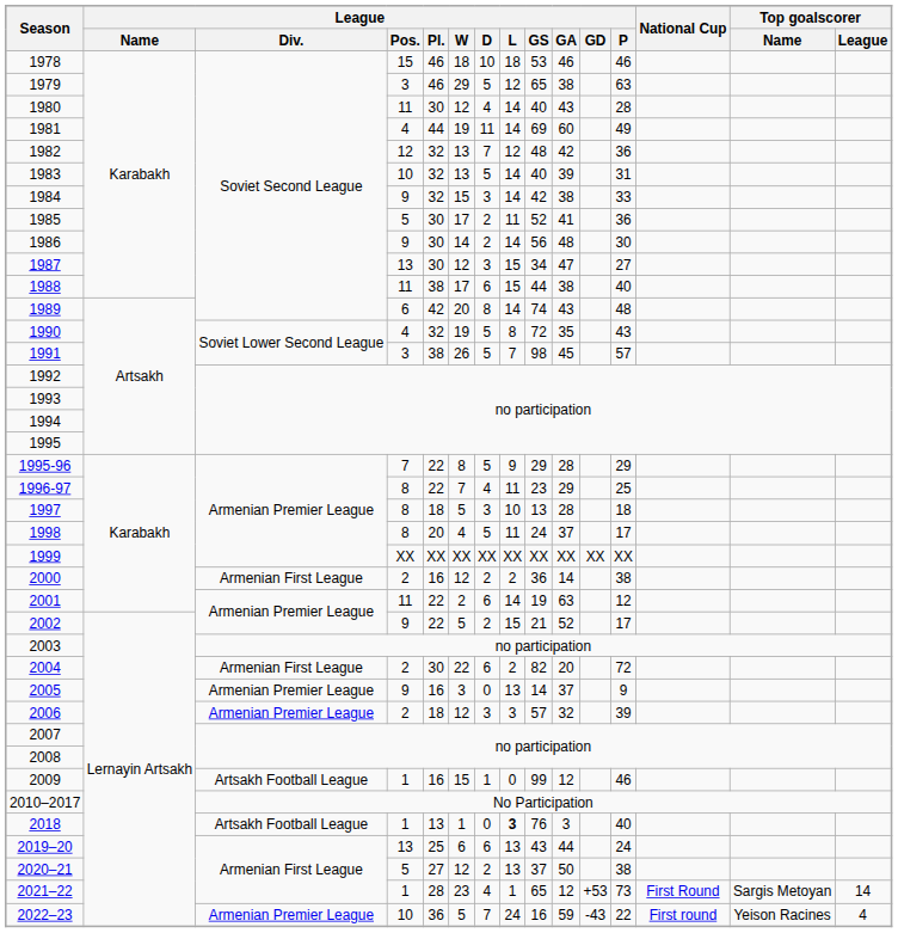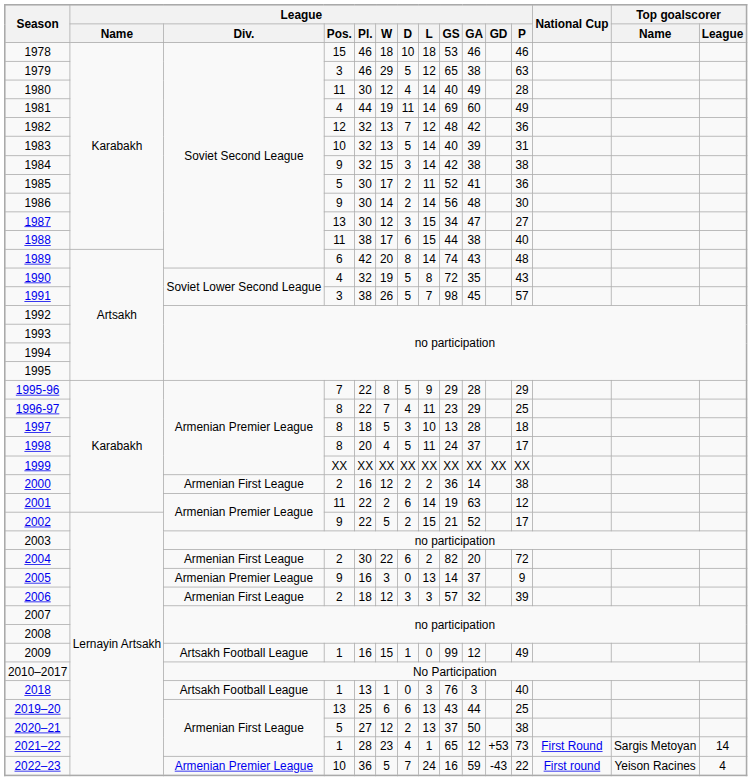 <table class="wikitable mw-collapsible mw-collapsed" style="margin: 1em 1em 1em 0; background: #F9F9F9; border: 2px #aaa solid; border-collapse: collapse; font-size: 95%; text-align: center;">
 <tr>
 <th rowspan="2">Season</th>
 <th colspan="11">League</th>
 <th rowspan="2">National Cup</th>
 <th colspan="2">Top goalscorer</th>
 </tr>
 <tr>
 <th>Name</th>
 <th>Div.</th>
 <th>Pos.</th>
 <th>Pl.</th>
 <th>W</th>
 <th>D</th>
 <th>L</th>
 <th>GS</th>
 <th>GA</th>
 <th>GD</th>
 <th>P</th>
 <th>Name</th>
 <th>League</th>
 </tr>
 <tr>
 <td>1978</td>
 <td rowspan="11">Karabakh</td>
 <td rowspan="12">Soviet Second League</td>
 <td>15</td>
 <td>46</td>
 <td>18</td>
 <td>10</td>
 <td>18</td>
 <td>53</td>
 <td>46</td>
 <td></td>
 <td>46</td>
 <td></td>
 <td></td>
 <td></td>
 </tr>
 <tr>
 <td>1979</td>
 <td>3</td>
 <td>46</td>
 <td>29</td>
 <td>5</td>
 <td>12</td>
 <td>65</td>
 <td>38</td>
 <td></td>
 <td>63</td>
 <td></td>
 <td></td>
 <td></td>
 </tr>
 <tr>
 <td>1980</td>
 <td>11</td>
 <td>30</td>
 <td>12</td>
 <td>4</td>
 <td>14</td>
 <td>40</td>
-<td>43</td>
+<td>49</td>
 <td></td>
 <td>28</td>
 <td></td>
 <td></td>
 <td></td>
 </tr>
 <tr>
 <td>1981</td>
 <td>4</td>
 <td>44</td>
 <td>19</td>
 <td>11</td>
 <td>14</td>
 <td>69</td>
 <td>60</td>
 <td></td>
 <td>49</td>
 <td></td>
 <td></td>
 <td></td>
 </tr>
 <tr>
 <td>1982</td>
 <td>12</td>
 <td>32</td>
 <td>13</td>
 <td>7</td>
 <td>12</td>
 <td>48</td>
 <td>42</td>
 <td></td>
 <td>36</td>
 <td></td>
 <td></td>
 <td></td>
 </tr>
 <tr>
 <td>1983</td>
 <td>10</td>
 <td>32</td>
 <td>13</td>
 <td>5</td>
 <td>14</td>
 <td>40</td>
 <td>39</td>
 <td></td>
 <td>31</td>
 <td></td>
 <td></td>
 <td></td>
 </tr>
 <tr>
 <td>1984</td>
 <td>9</td>
 <td>32</td>
 <td>15</td>
 <td>3</td>
 <td>14</td>
 <td>42</td>
 <td>38</td>
 <td></td>
-<td>33</td>
+<td>38</td>
 <td></td>
 <td></td>
 <td></td>
 </tr>
 <tr>
 <td>1985</td>
 <td>5</td>
 <td>30</td>
 <td>17</td>
 <td>2</td>
 <td>11</td>
 <td>52</td>
 <td>41</td>
 <td></td>
 <td>36</td>
 <td></td>
 <td></td>
 <td></td>
 </tr>
 <tr>
 <td>1986</td>
 <td>9</td>
 <td>30</td>
 <td>14</td>
 <td>2</td>
 <td>14</td>
 <td>56</td>
 <td>48</td>
 <td></td>
 <td>30</td>
 <td></td>
 <td></td>
 <td></td>
 </tr>
 <tr>
 <td><a href='#'>1987</a></td>
 <td>13</td>
 <td>30</td>
 <td>12</td>
 <td>3</td>
 <td>15</td>
 <td>34</td>
 <td>47</td>
 <td></td>
 <td>27</td>
 <td></td>
 <td></td>
 <td></td>
 </tr>
 <tr>
 <td><a href='#'>1988</a></td>
 <td>11</td>
 <td>38</td>
 <td>17</td>
 <td>6</td>
 <td>15</td>
 <td>44</td>
 <td>38</td>
 <td></td>
 <td>40</td>
 <td></td>
 <td></td>
 <td></td>
 </tr>
 <tr>
 <td><a href='#'>1989</a></td>
 <td rowspan="7">Artsakh</td>
 <td>6</td>
 <td>42</td>
 <td>20</td>
 <td>8</td>
 <td>14</td>
 <td>74</td>
 <td>43</td>
 <td></td>
 <td>48</td>
 <td></td>
 <td></td>
 <td></td>
 </tr>
 <tr>
 <td><a href='#'>1990</a></td>
 <td rowspan="2">Soviet Lower Second League</td>
 <td>4</td>
 <td>32</td>
 <td>19</td>
 <td>5</td>
 <td>8</td>
 <td>72</td>
 <td>35</td>
 <td></td>
 <td>43</td>
 <td></td>
 <td></td>
 <td></td>
 </tr>
 <tr>
 <td><a href='#'>1991</a></td>
 <td>3</td>
 <td>38</td>
 <td>26</td>
 <td>5</td>
 <td>7</td>
 <td>98</td>
 <td>45</td>
 <td></td>
 <td>57</td>
 <td></td>
 <td></td>
 <td></td>
 </tr>
 <tr>
 <td>1992</td>
 <td rowspan="4" ; colspan="13">no participation</td>
 </tr>
 <tr>
 <td>1993</td>
 </tr>
 <tr>
 <td>1994</td>
 </tr>
 <tr>
 <td>1995</td>
 </tr>
 <tr>
 <td><a href='#'>1995-96</a></td>
 <td rowspan="7">Karabakh</td>
 <td rowspan="5">Armenian Premier League</td>
 <td>7</td>
 <td>22</td>
 <td>8</td>
 <td>5</td>
 <td>9</td>
 <td>29</td>
 <td>28</td>
 <td></td>
 <td>29</td>
 <td></td>
 <td></td>
 <td></td>
 </tr>
 <tr>
 <td><a href='#'>1996-97</a></td>
 <td>8</td>
 <td>22</td>
 <td>7</td>
 <td>4</td>
 <td>11</td>
 <td>23</td>
 <td>29</td>
 <td></td>
 <td>25</td>
 <td></td>
 <td></td>
 <td></td>
 </tr>
 <tr>
 <td><a href='#'>1997</a></td>
 <td>8</td>
 <td>18</td>
 <td>5</td>
 <td>3</td>
 <td>10</td>
 <td>13</td>
 <td>28</td>
 <td></td>
 <td>18</td>
 <td></td>
 <td></td>
 <td></td>
 </tr>
 <tr>
 <td><a href='#'>1998</a></td>
 <td>8</td>
 <td>20</td>
 <td>4</td>
 <td>5</td>
 <td>11</td>
 <td>24</td>
 <td>37</td>
 <td></td>
 <td>17</td>
 <td></td>
 <td></td>
 <td></td>
 </tr>
 <tr>
 <td><a href='#'>1999</a></td>
 <td>XX</td>
 <td>XX</td>
 <td>XX</td>
 <td>XX</td>
 <td>XX</td>
 <td>XX</td>
 <td>XX</td>
 <td>XX</td>
 <td>XX</td>
 <td></td>
 <td></td>
 <td></td>
 </tr>
 <tr>
 <td><a href='#'>2000</a></td>
 <td>Armenian First League</td>
 <td>2</td>
 <td>16</td>
 <td>12</td>
 <td>2</td>
 <td>2</td>
 <td>36</td>
 <td>14</td>
 <td></td>
 <td>38</td>
 <td></td>
 <td></td>
 <td></td>
 </tr>
 <tr>
 <td><a href='#'>2001</a></td>
 <td rowspan="2">Armenian Premier League</td>
 <td>11</td>
 <td>22</td>
 <td>2</td>
 <td>6</td>
 <td>14</td>
 <td>19</td>
 <td>63</td>
 <td></td>
 <td>12</td>
 <td></td>
 <td></td>
 <td></td>
 </tr>
 <tr>
 <td><a href='#'>2002</a></td>
 <td rowspan="14">Lernayin Artsakh</td>
 <td>9</td>
 <td>22</td>
 <td>5</td>
 <td>2</td>
 <td>15</td>
 <td>21</td>
 <td>52</td>
 <td></td>
 <td>17</td>
 <td></td>
 <td></td>
 <td></td>
 </tr>
 <tr>
 <td>2003</td>
 <td colspan="13">no participation</td>
 </tr>
 <tr>
 <td><a href='#'>2004</a></td>
 <td>Armenian First League</td>
 <td>2</td>
 <td>30</td>
 <td>22</td>
 <td>6</td>
 <td>2</td>
 <td>82</td>
 <td>20</td>
 <td></td>
 <td>72</td>
 <td></td>
 <td></td>
 <td></td>
 </tr>
 <tr>
 <td><a href='#'>2005</a></td>
 <td>Armenian Premier League</td>
 <td>9</td>
 <td>16</td>
 <td>3</td>
 <td>0</td>
 <td>13</td>
 <td>14</td>
 <td>37</td>
 <td></td>
 <td>9</td>
 <td></td>
 <td></td>
 <td></td>
 </tr>
 <tr>
 <td><a href='#'>2006</a></td>
-<td><a href='#'>Armenian Premier League</a></td>
+<td>Armenian First League</td>
 <td>2</td>
 <td>18</td>
 <td>12</td>
 <td>3</td>
 <td>3</td>
 <td>57</td>
 <td>32</td>
 <td></td>
 <td>39</td>
 <td></td>
 <td></td>
 <td></td>
 </tr>
 <tr>
 <td>2007</td>
 <td rowspan="2" ; colspan="13">no participation</td>
 </tr>
 <tr>
 <td>2008</td>
 </tr>
 <tr>
 <td>2009</td>
 <td>Artsakh Football League</td>
 <td>1</td>
 <td>16</td>
 <td>15</td>
 <td>1</td>
 <td>0</td>
 <td>99</td>
 <td>12</td>
 <td></td>
-<td>46</td>
+<td>49</td>
 <td></td>
 <td></td>
 <td></td>
 </tr>
 <tr>
 <td>2010–2017</td>
 <td colspan="13">No Participation</td>
 </tr>
 <tr>
 <td><a href='#'>2018</a></td>
 <td>Artsakh Football League</td>
 <td>1</td>
 <td>13</td>
 <td>1</td>
 <td>0</td>
-<td><strong>3</strong></td>
+<td>3</td>
 <td>76</td>
 <td>3</td>
 <td></td>
 <td>40</td>
 <td></td>
 <td></td>
 <td></td>
 </tr>
 <tr>
 <td><a href='#'>2019–20</a></td>
 <td rowspan="3">Armenian First League</td>
 <td>13</td>
 <td>25</td>
 <td>6</td>
 <td>6</td>
 <td>13</td>
 <td>43</td>
 <td>44</td>
 <td></td>
-<td>24</td>
+<td>25</td>
 <td></td>
 <td></td>
 <td></td>
 </tr>
 <tr>
 <td><a href='#'>2020–21</a></td>
 <td>5</td>
 <td>27</td>
 <td>12</td>
 <td>2</td>
 <td>13</td>
 <td>37</td>
 <td>50</td>
 <td></td>
 <td>38</td>
 <td></td>
 <td></td>
 <td></td>
 </tr>
 <tr>
 <td><a href='#'>2021–22</a></td>
 <td>1</td>
 <td>28</td>
 <td>23</td>
 <td>4</td>
 <td>1</td>
 <td>65</td>
 <td>12</td>
 <td>+53</td>
 <td>73</td>
 <td><a href='#'>First Round</a></td>
 <td>Sargis Metoyan</td>
 <td>14</td>
 </tr>
 <tr>
 <td><a href='#'>2022–23</a></td>
 <td><a href='#'>Armenian Premier League</a></td>
 <td>10</td>
 <td>36</td>
 <td>5</td>
 <td>7</td>
 <td>24</td>
 <td>16</td>
 <td>59</td>
 <td>-43</td>
 <td>22</td>
 <td><a href='#'>First round</a></td>
 <td>Yeison Racines</td>
 <td>4</td>
 </tr>
 </table>
